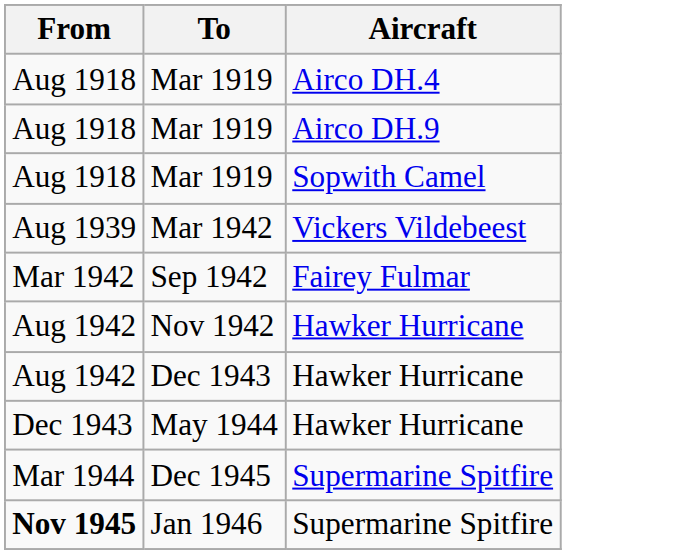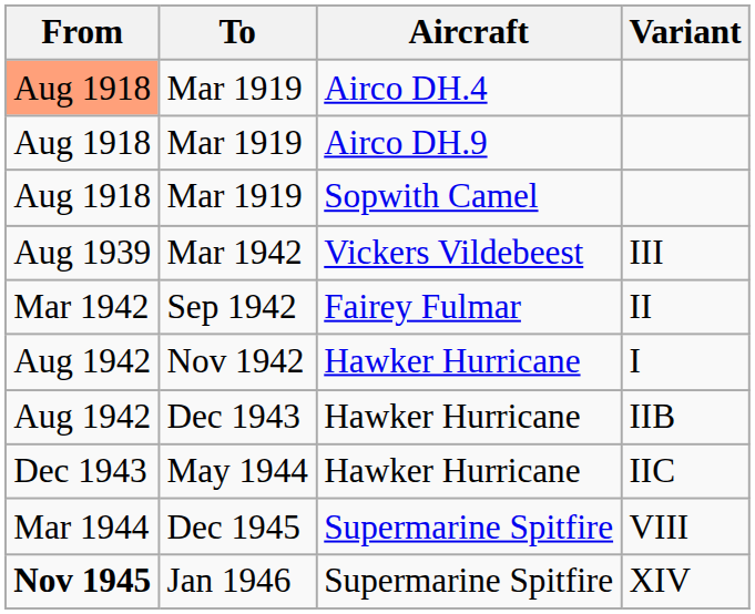 <table class="wikitable">
 <tr>
 <th>From</th>
 <th>To</th>
 <th>Aircraft</th>
+<th>Variant</th>
 </tr>
 <tr>
-<td>Aug 1918</td>
+<td style="background: lightsalmon;">Aug 1918</td>
 <td>Mar 1919</td>
 <td><a href='#'>Airco DH.4</a></td>
+<td></td>
 </tr>
 <tr>
 <td>Aug 1918</td>
 <td>Mar 1919</td>
 <td><a href='#'>Airco DH.9</a></td>
+<td></td>
 </tr>
 <tr>
 <td>Aug 1918</td>
 <td>Mar 1919</td>
 <td><a href='#'>Sopwith Camel</a></td>
+<td></td>
 </tr>
 <tr>
 <td>Aug 1939</td>
 <td>Mar 1942</td>
 <td><a href='#'>Vickers Vildebeest</a></td>
+<td>III</td>
 </tr>
 <tr>
 <td>Mar 1942</td>
 <td>Sep 1942</td>
 <td><a href='#'>Fairey Fulmar</a></td>
+<td>II</td>
 </tr>
 <tr>
 <td>Aug 1942</td>
 <td>Nov 1942</td>
 <td><a href='#'>Hawker Hurricane</a></td>
+<td>I</td>
 </tr>
 <tr>
 <td>Aug 1942</td>
 <td>Dec 1943</td>
 <td>Hawker Hurricane</td>
+<td>IIB</td>
 </tr>
 <tr>
 <td>Dec 1943</td>
 <td>May 1944</td>
 <td>Hawker Hurricane</td>
+<td>IIC</td>
 </tr>
 <tr>
 <td>Mar 1944</td>
 <td>Dec 1945</td>
 <td><a href='#'>Supermarine Spitfire</a></td>
+<td>VIII</td>
 </tr>
 <tr>
 <td><strong>Nov 1945</strong></td>
 <td>Jan 1946</td>
 <td>Supermarine Spitfire</td>
+<td>XIV</td>
 </tr>
 </table>
